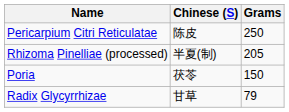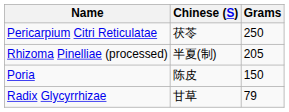 <table class="wikitable sortable">
 <tr>
 <th>Name</th>
 <th>Chinese (<a href='#'>S</a>)</th>
 <th>Grams</th>
 </tr>
 <tr>
 <td><a href='#'>Pericarpium</a> <a href='#'>Citri Reticulatae</a></td>
-<td>陈皮</td>
+<td>茯苓</td>
 <td>250</td>
 </tr>
 <tr>
 <td><a href='#'>Rhizoma</a> <a href='#'>Pinelliae</a> (processed)</td>
 <td>半夏(制)</td>
 <td>205</td>
 </tr>
 <tr>
 <td><a href='#'>Poria</a></td>
-<td>茯苓</td>
+<td>陈皮</td>
 <td>150</td>
 </tr>
 <tr>
 <td><a href='#'>Radix</a> <a href='#'>Glycyrrhizae</a></td>
 <td>甘草</td>
 <td>79</td>
 </tr>
 </table>
